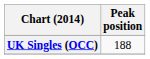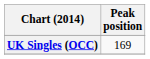 <table class="wikitable sortable plainrowheaders" style="text-align:center">
 <tr>
 <th>Chart (2014)</th>
 <th>Peak<br>position</th>
 </tr>
 <tr>
 </tr>
 <tr>
 </tr>
 <tr>
 <th scope="row"><a href='#'>UK Singles</a> (<a href='#'>OCC</a>)</th>
-<td>188</td>
+<td>169</td>
 </tr>
 <tr>
 </tr>
 <tr>
 </tr>
 <tr>
 </tr>
 </table>
